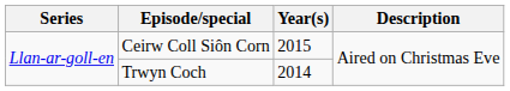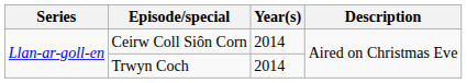 <table class="wikitable sortable">
 <tr>
 <th>Series</th>
 <th>Episode/special</th>
 <th>Year(s)</th>
 <th>Description</th>
 </tr>
 <tr>
 <td rowspan="2"><em><a href='#'>Llan-ar-goll-en</a></em></td>
 <td>Ceirw Coll Siôn Corn</td>
-<td>2015</td>
+<td>2014</td>
 <td rowspan="2">Aired on Christmas Eve</td>
 </tr>
 <tr>
 <td>Trwyn Coch</td>
 <td>2014</td>
 </tr>
 </table>
